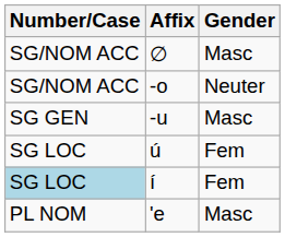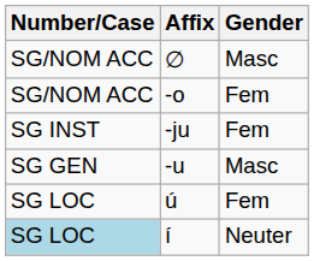 <table class="wikitable">
 <tr>
 <th>Number/Case</th>
 <th>Affix</th>
 <th>Gender</th>
 </tr>
 <tr>
 <td>SG/NOM ACC</td>
 <td>∅</td>
 <td>Masc</td>
 </tr>
 <tr>
 <td>SG/NOM ACC</td>
 <td>-o</td>
-<td>Neuter</td>
+<td>Fem</td>
+</tr>
+<tr>
+<td>SG INST</td>
+<td>-ju</td>
+<td>Fem</td>
 </tr>
 <tr>
 <td>SG GEN</td>
 <td>-u</td>
 <td>Masc</td>
 </tr>
 <tr>
 <td>SG LOC</td>
 <td>ú</td>
 <td>Fem</td>
 </tr>
 <tr>
 <td style="background: lightblue;">SG LOC</td>
 <td>í</td>
-<td>Fem</td>
-</tr>
-<tr>
-<td>PL NOM</td>
-<td>'e</td>
-<td>Masc</td>
+<td>Neuter</td>
 </tr>
 </table>
